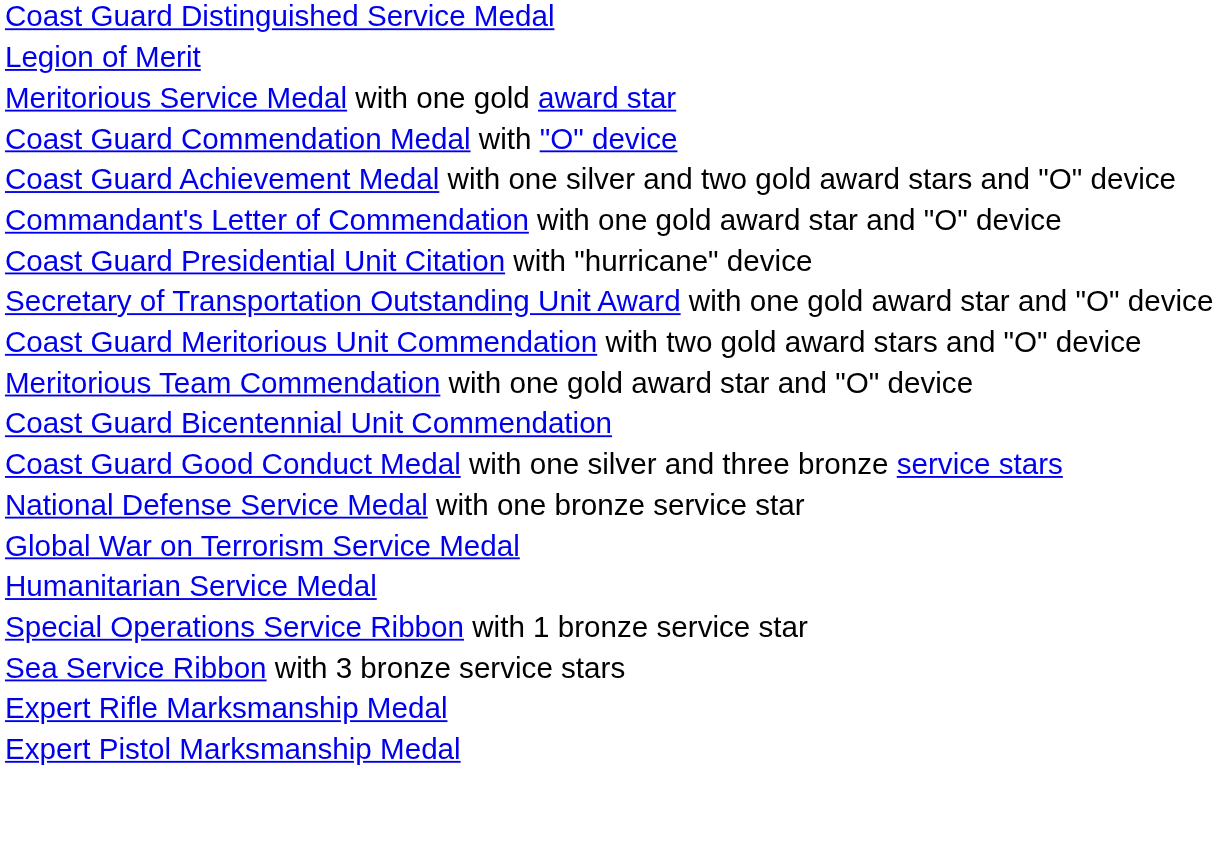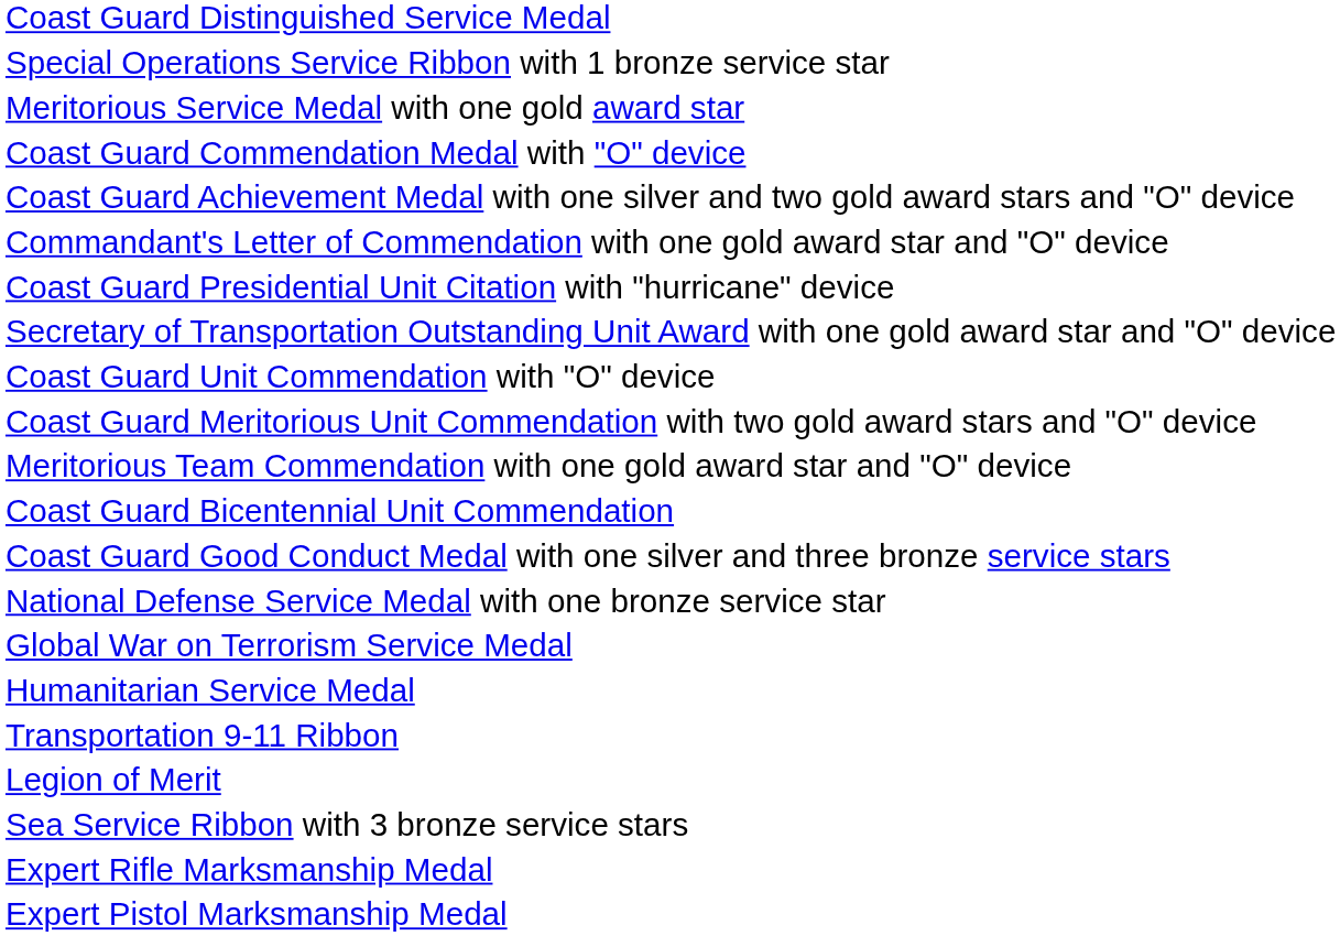 <table>
 <tr>
 <td></td>
 <td><a href='#'>Coast Guard Distinguished Service Medal</a></td>
 </tr>
 <tr>
 <td></td>
-<td><a href='#'>Legion of Merit</a></td>
+<td><a href='#'>Special Operations Service Ribbon</a> with 1 bronze service star</td>
 </tr>
 <tr>
 <td></td>
 <td><a href='#'>Meritorious Service Medal</a> with one gold <a href='#'>award star</a></td>
 </tr>
 <tr>
 <td></td>
 <td><a href='#'>Coast Guard Commendation Medal</a> with <a href='#'>"O" device</a></td>
 </tr>
 <tr>
 <td><span></span><span></span><span></span><span></span></td>
 <td><a href='#'>Coast Guard Achievement Medal</a> with one silver and two gold award stars and "O" device</td>
 </tr>
 <tr>
 <td><span></span> <span></span></td>
 <td><a href='#'>Commandant's Letter of Commendation</a> with one gold award star and "O" device</td>
 </tr>
 <tr>
 <td></td>
 <td><a href='#'>Coast Guard Presidential Unit Citation</a> with "hurricane" device</td>
 </tr>
 <tr>
 <td><span></span> <span></span></td>
 <td><a href='#'>Secretary of Transportation Outstanding Unit Award</a> with one gold award star and "O" device</td>
+</tr>
+<tr>
+<td></td>
+<td><a href='#'>Coast Guard Unit Commendation</a> with "O" device</td>
 </tr>
 <tr>
 <td><span></span> <span></span><span></span></td>
 <td><a href='#'>Coast Guard Meritorious Unit Commendation</a> with two gold award stars and "O" device</td>
 </tr>
 <tr>
 <td><span></span> <span></span></td>
 <td><a href='#'>Meritorious Team Commendation</a> with one gold award star and "O" device</td>
 </tr>
 <tr>
 <td></td>
 <td><a href='#'>Coast Guard Bicentennial Unit Commendation</a></td>
 </tr>
 <tr>
 <td><span></span><span></span><span></span><span></span></td>
 <td><a href='#'>Coast Guard Good Conduct Medal</a> with one silver and three bronze <a href='#'>service stars</a></td>
 </tr>
 <tr>
 <td></td>
 <td><a href='#'>National Defense Service Medal</a> with one bronze service star</td>
 </tr>
 <tr>
 <td></td>
 <td><a href='#'>Global War on Terrorism Service Medal</a></td>
 </tr>
 <tr>
 <td></td>
 <td><a href='#'>Humanitarian Service Medal</a></td>
 </tr>
 <tr>
 <td></td>
-<td><a href='#'>Special Operations Service Ribbon</a> with 1 bronze service star</td>
+<td><a href='#'>Transportation 9-11 Ribbon</a></td>
+</tr>
+<tr>
+<td></td>
+<td><a href='#'>Legion of Merit</a></td>
 </tr>
 <tr>
 <td><span></span><span></span><span></span></td>
 <td><a href='#'>Sea Service Ribbon</a> with 3 bronze service stars</td>
 </tr>
 <tr>
 <td></td>
 <td><a href='#'>Expert Rifle Marksmanship Medal</a></td>
 </tr>
 <tr>
 <td></td>
 <td><a href='#'>Expert Pistol Marksmanship Medal</a></td>
 </tr>
 </table>
